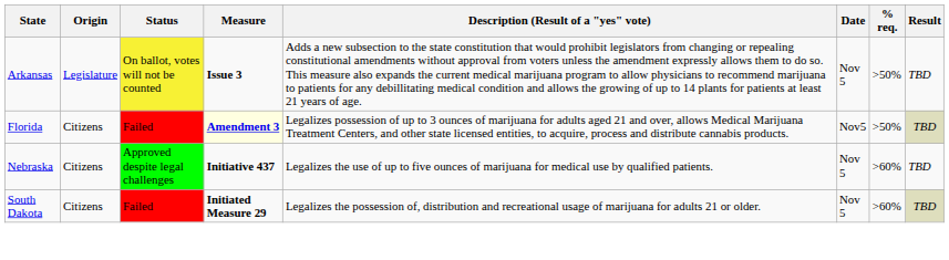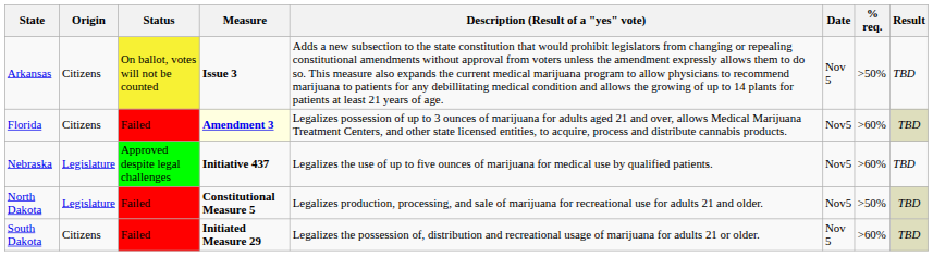 <table class="wikitable">
 <tr>
 <th>State</th>
 <th>Origin</th>
 <th>Status</th>
 <th>Measure</th>
 <th>Description (Result of a "yes" vote)</th>
 <th>Date</th>
 <th>% req.</th>
 <th>Result</th>
 </tr>
 <tr>
 <td><a href='#'>Arkansas</a></td>
-<td><a href='#'>Legislature</a></td>
+<td>Citizens</td>
 <td style="background-color:#F7F134;">On ballot, votes will not be counted</td>
 <td><strong>Issue 3</strong></td>
 <td>Adds a new subsection to the state constitution that would prohibit legislators from changing or repealing constitutional amendments without approval from voters unless the amendment expressly allows them to do so. This measure also expands the current medical marijuana program to allow physicians to recommend marijuana to patients for any debillitating medical condition and allows the growing of up to 14 plants for patients at least 21 years of age.</td>
 <td>Nov 5</td>
 <td>>50%</td>
 <td><em>TBD</em></td>
 </tr>
 <tr>
 <td><a href='#'>Florida</a></td>
 <td>Citizens</td>
 <td style="background-color:#FF0000;">Failed</td>
 <td style="background: lightyellow;"><a href='#'><strong>Amendment 3</strong></a></td>
 <td>Legalizes possession of up to 3 ounces of marijuana for adults aged 21 and over, allows Medical Marijuana Treatment Centers, and other state licensed entities, to acquire, process and distribute cannabis products.</td>
 <td>Nov5</td>
-<td>>50%</td>
+<td>>60%</td>
 <td style="text-align:center; background-color:#DEDEBD"><em>TBD</em></td>
 </tr>
 <tr>
 <td><a href='#'>Nebraska</a></td>
-<td>Citizens</td>
+<td><a href='#'>Legislature</a></td>
 <td style="background-color:#00FF00;">Approved despite legal challenges</td>
 <td><strong>Initiative 437</strong></td>
 <td>Legalizes the use of up to five ounces of marijuana for medical use by qualified patients.</td>
-<td>Nov 5</td>
+<td>Nov5</td>
 <td>>60%</td>
 <td><em>TBD</em></td>
+</tr>
+<tr>
+<td><a href='#'>North Dakota</a></td>
+<td><a href='#'>Legislature</a></td>
+<td style="background-color:#FF0000;">Failed</td>
+<td><strong>Constitutional Measure 5</strong></td>
+<td>Legalizes production, processing, and sale of marijuana for recreational use for adults 21 and older.</td>
+<td>Nov5</td>
+<td>>50%</td>
+<td style="text-align:center; background-color:#DEDEBD"><em>TBD</em></td>
 </tr>
 <tr>
 <td><a href='#'>South Dakota</a></td>
 <td>Citizens</td>
 <td style="background-color:#FF0000;">Failed</td>
 <td><strong>Initiated Measure 29</strong></td>
 <td>Legalizes the possession of, distribution and recreational usage of marijuana for adults 21 or older.</td>
 <td>Nov 5</td>
 <td>>60%</td>
 <td style="text-align:center; background-color:#DEDEBD"><em>TBD</em></td>
 </tr>
 </table>
